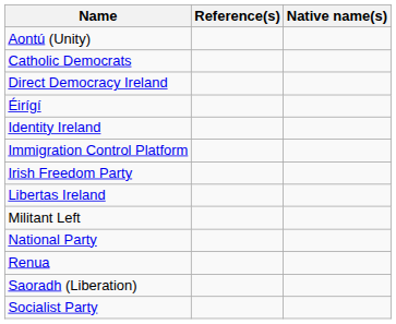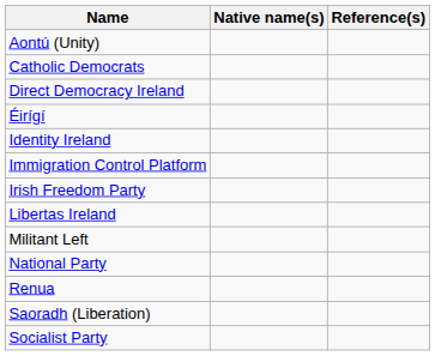 <table class="wikitable">
 <tr>
 <th>Name</th>
+<th>Native name(s)</th>
 <th>Reference(s)</th>
-<th>Native name(s)</th>
 </tr>
 <tr>
 <td><a href='#'>Aontú</a> (Unity)</td>
 <td></td>
 <td></td>
 </tr>
 <tr>
 <td><a href='#'>Catholic Democrats</a></td>
 <td></td>
 <td></td>
 </tr>
 <tr>
 <td><a href='#'>Direct Democracy Ireland</a></td>
 <td></td>
 <td></td>
 </tr>
 <tr>
 <td><a href='#'>Éirígí</a></td>
 <td></td>
 <td></td>
 </tr>
 <tr>
 <td><a href='#'>Identity Ireland</a></td>
 <td></td>
 <td></td>
 </tr>
 <tr>
 <td><a href='#'>Immigration Control Platform</a></td>
 <td></td>
 <td></td>
 </tr>
 <tr>
 <td><a href='#'>Irish Freedom Party</a></td>
 <td></td>
 <td></td>
 </tr>
 <tr>
 <td><a href='#'>Libertas Ireland</a></td>
 <td></td>
 <td></td>
 </tr>
 <tr>
 <td>Militant Left</td>
 <td></td>
 <td></td>
 </tr>
 <tr>
 <td><a href='#'>National Party</a></td>
 <td></td>
 <td></td>
 </tr>
 <tr>
 <td><a href='#'>Renua</a></td>
 <td></td>
 <td></td>
 </tr>
 <tr>
 <td><a href='#'>Saoradh</a> (Liberation)</td>
 <td></td>
 <td></td>
 </tr>
 <tr>
 <td><a href='#'>Socialist Party</a></td>
 <td></td>
 <td></td>
 </tr>
 </table>
